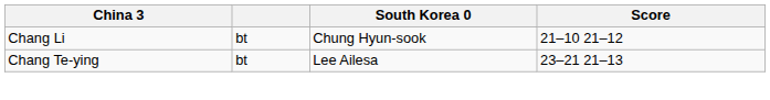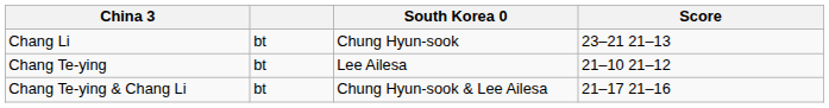 <table class="wikitable">
 <tr>
 <th width=250> China 3</th>
 <th width=80></th>
 <th width=250> South Korea 0</th>
 <th width=250>Score</th>
 </tr>
 <tr>
 <td>Chang Li</td>
 <td>bt</td>
 <td>Chung Hyun-sook</td>
-<td>21–10 21–12</td>
+<td>23–21 21–13</td>
 </tr>
 <tr>
 <td>Chang Te-ying</td>
 <td>bt</td>
 <td>Lee Ailesa</td>
-<td>23–21 21–13</td>
+<td>21–10 21–12</td>
+</tr>
+<tr>
+<td>Chang Te-ying & Chang Li</td>
+<td>bt</td>
+<td>Chung Hyun-sook & Lee Ailesa</td>
+<td>21–17 21–16</td>
 </tr>
 </table>
